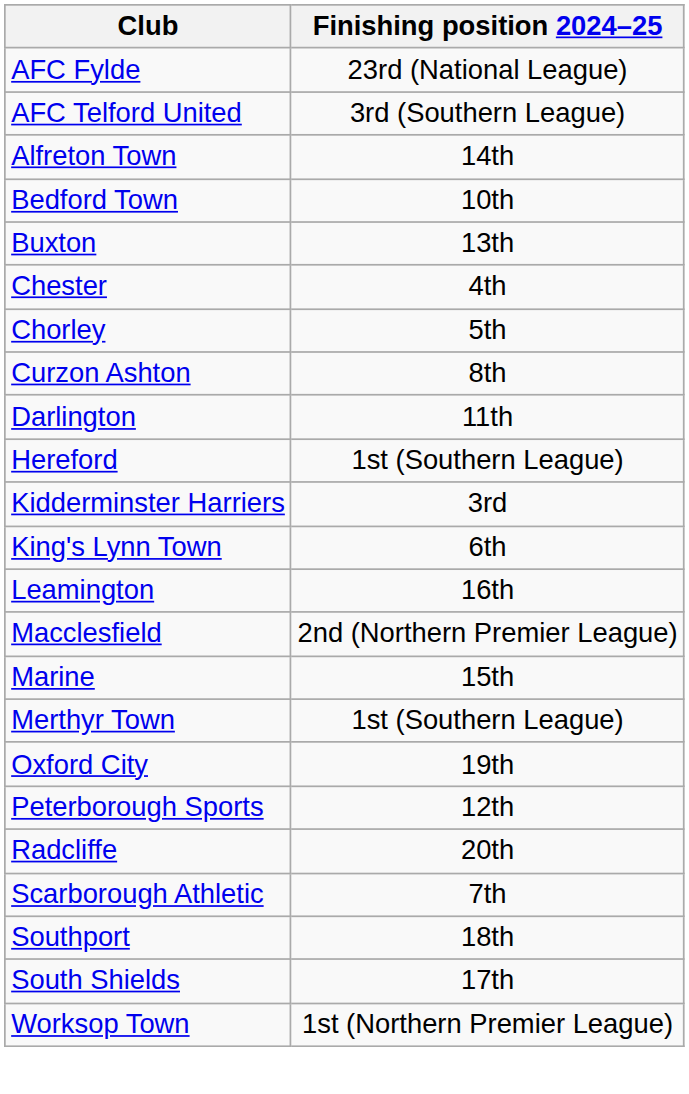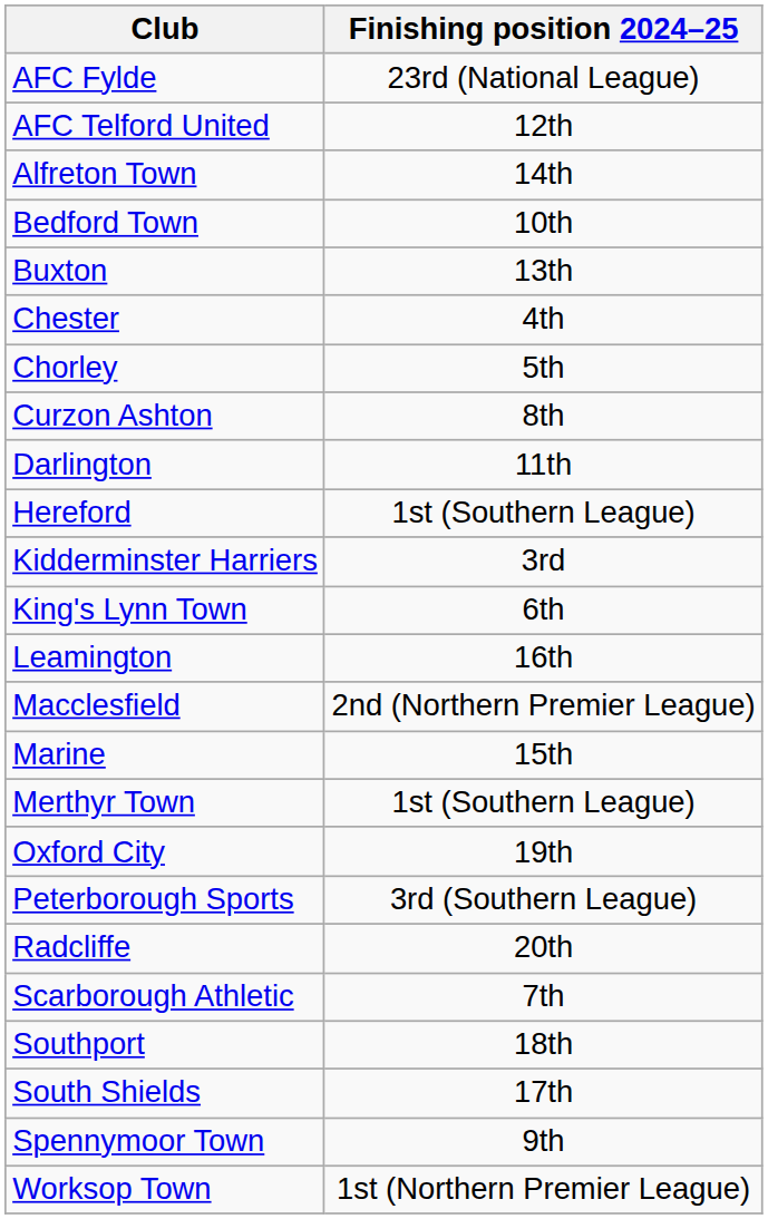 <table class="wikitable" style="text-align:center;">
 <tr>
 <th>Club</th>
 <th>Finishing position <a href='#'>2024–25</a></th>
 </tr>
 <tr>
 <td style="text-align:left;"><a href='#'>AFC Fylde</a></td>
 <td>23rd (National League)</td>
 </tr>
 <tr>
 <td style="text-align:left;"><a href='#'>AFC Telford United</a></td>
-<td>3rd (Southern League)</td>
+<td>12th</td>
 </tr>
 <tr>
 <td style="text-align:left;"><a href='#'>Alfreton Town</a></td>
 <td>14th</td>
 </tr>
 <tr>
 <td style="text-align:left;"><a href='#'>Bedford Town</a></td>
 <td>10th</td>
 </tr>
 <tr>
 <td style="text-align:left;"><a href='#'>Buxton</a></td>
 <td>13th</td>
 </tr>
 <tr>
 <td style="text-align:left;"><a href='#'>Chester</a></td>
 <td>4th</td>
 </tr>
 <tr>
 <td style="text-align:left;"><a href='#'>Chorley</a></td>
 <td>5th</td>
 </tr>
 <tr>
 <td style="text-align:left;"><a href='#'>Curzon Ashton</a></td>
 <td>8th</td>
 </tr>
 <tr>
 <td style="text-align:left;"><a href='#'>Darlington</a></td>
 <td>11th</td>
 </tr>
 <tr>
 <td style="text-align:left;"><a href='#'>Hereford</a></td>
 <td>1st (Southern League)</td>
 </tr>
 <tr>
 <td style="text-align:left;"><a href='#'>Kidderminster Harriers</a></td>
 <td>3rd</td>
 </tr>
 <tr>
 <td style="text-align:left;"><a href='#'>King's Lynn Town</a></td>
 <td>6th</td>
 </tr>
 <tr>
 <td style="text-align:left;"><a href='#'>Leamington</a></td>
 <td>16th</td>
 </tr>
 <tr>
 <td style="text-align:left;"><a href='#'>Macclesfield</a></td>
 <td>2nd (Northern Premier League)</td>
 </tr>
 <tr>
 <td style="text-align:left;"><a href='#'>Marine</a></td>
 <td>15th</td>
 </tr>
 <tr>
 <td style="text-align:left;"><a href='#'>Merthyr Town</a></td>
 <td>1st (Southern League)</td>
 </tr>
 <tr>
 <td style="text-align:left;"><a href='#'>Oxford City</a></td>
 <td>19th</td>
 </tr>
 <tr>
 <td style="text-align:left;"><a href='#'>Peterborough Sports</a></td>
-<td>12th</td>
+<td>3rd (Southern League)</td>
 </tr>
 <tr>
 <td style="text-align:left;"><a href='#'>Radcliffe</a></td>
 <td>20th</td>
 </tr>
 <tr>
 <td style="text-align:left;"><a href='#'>Scarborough Athletic</a></td>
 <td>7th</td>
 </tr>
 <tr>
 <td style="text-align:left;"><a href='#'>Southport</a></td>
 <td>18th</td>
 </tr>
 <tr>
 <td style="text-align:left;"><a href='#'>South Shields</a></td>
 <td>17th</td>
 </tr>
 <tr>
+<td style="text-align:left;"><a href='#'>Spennymoor Town</a></td>
+<td>9th</td>
+</tr>
+<tr>
 <td style="text-align:left;"><a href='#'>Worksop Town</a></td>
 <td>1st (Northern Premier League)</td>
 </tr>
 </table>
